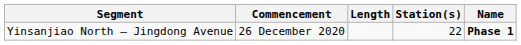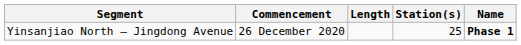 <table class="wikitable" style="border-collapse: collapse; text-align: right;">
 <tr>
 <th>Segment</th>
 <th>Commencement</th>
 <th>Length</th>
 <th>Station(s)</th>
 <th>Name</th>
 </tr>
 <tr>
 <td style="text-align: left;">Yinsanjiao North — Jingdong Avenue</td>
 <td>26 December 2020</td>
 <td></td>
-<td>22</td>
+<td>25</td>
 <td style="text-align: left;"><strong>Phase 1</strong></td>
 </tr>
 </table>
